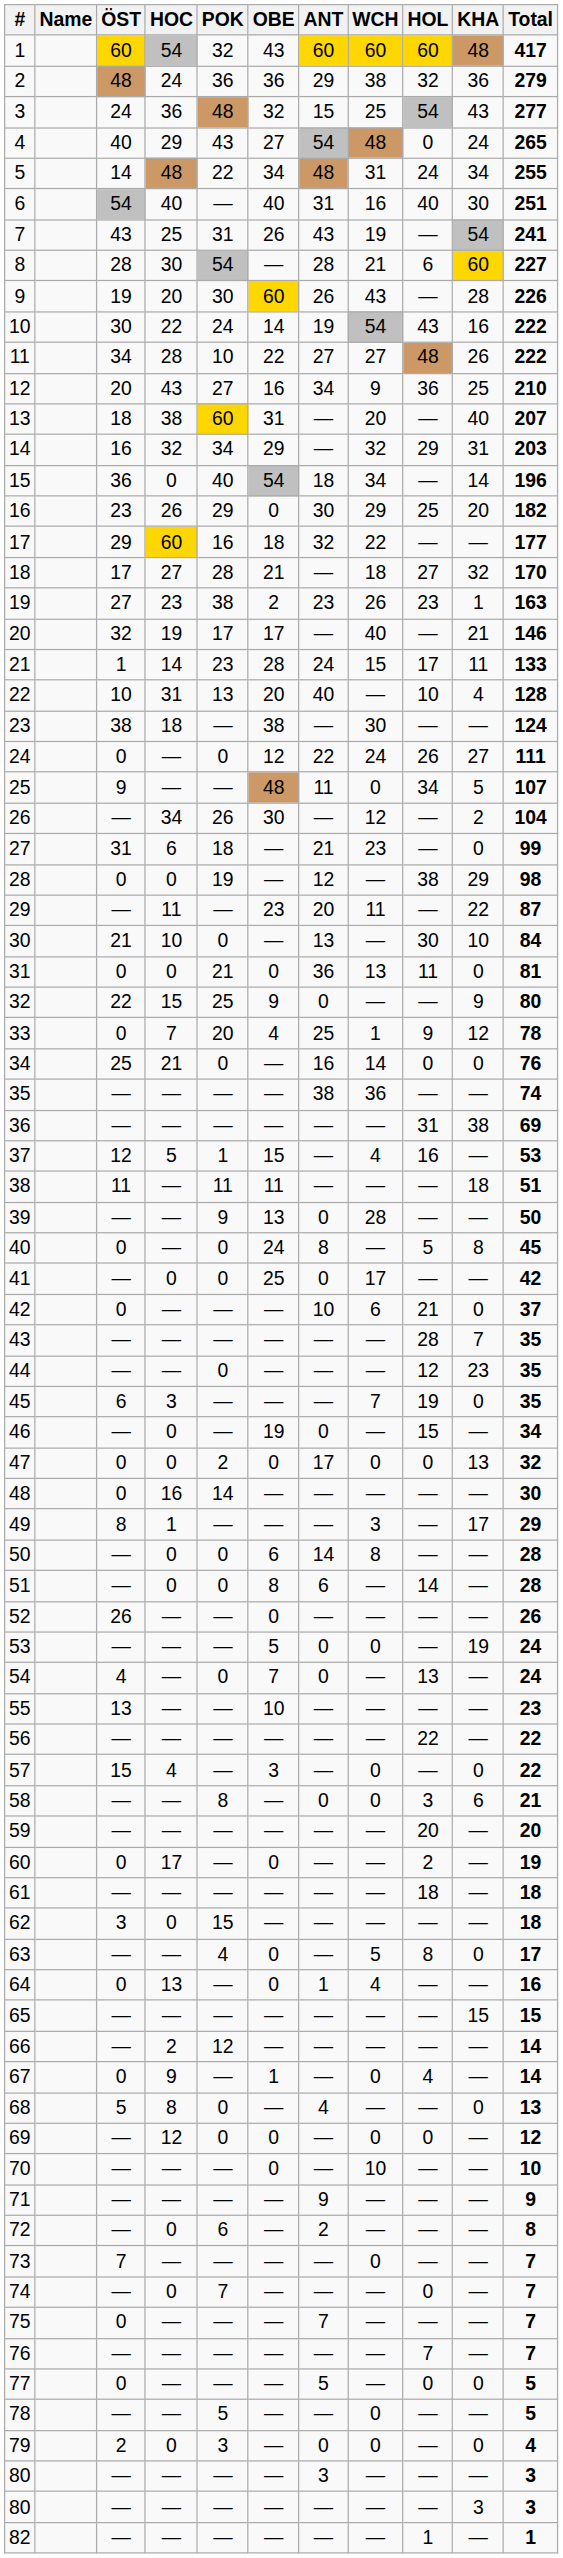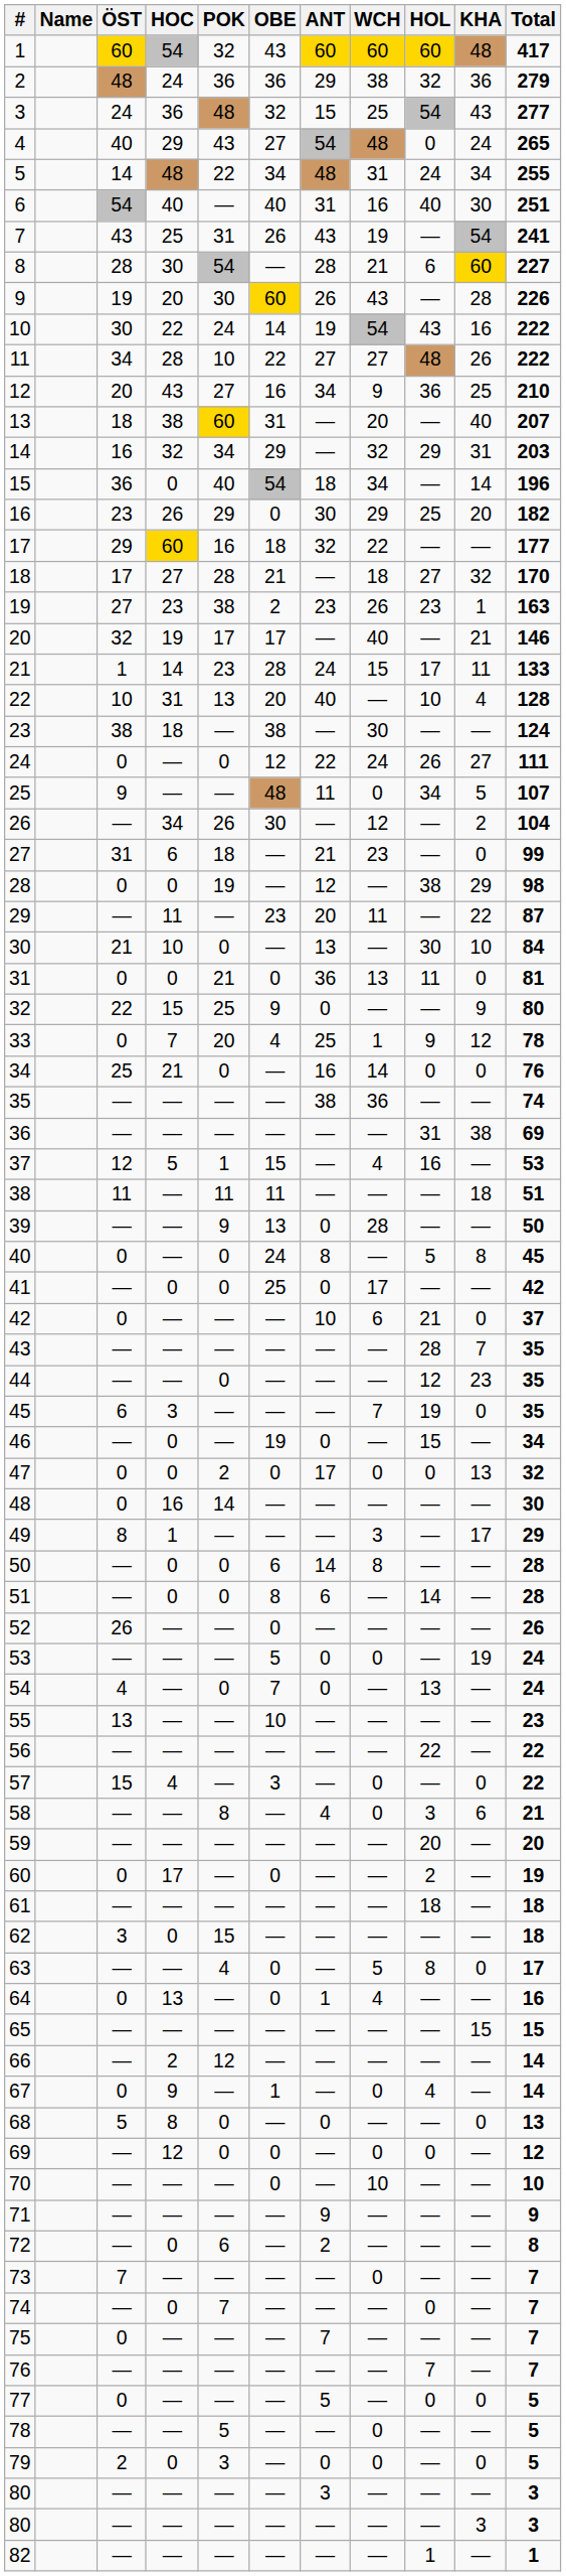 <table class="wikitable sortable" style="text-align:center;">
 <tr>
 <th>#</th>
 <th>Name</th>
 <th>ÖST</th>
 <th>HOC</th>
 <th>POK</th>
 <th>OBE</th>
 <th>ANT</th>
 <th>WCH</th>
 <th>HOL</th>
 <th>KHA</th>
 <th>Total</th>
 </tr>
 <tr>
 <td>1</td>
 <td align="left"></td>
 <td bgcolor="gold">60</td>
 <td bgcolor="silver">54</td>
 <td>32</td>
 <td>43</td>
 <td bgcolor="gold">60</td>
 <td bgcolor="gold">60</td>
 <td bgcolor="gold">60</td>
 <td bgcolor="CC9966">48</td>
 <td><strong>417</strong></td>
 </tr>
 <tr>
 <td>2</td>
 <td align="left"></td>
 <td bgcolor="CC9966">48</td>
 <td>24</td>
 <td>36</td>
 <td>36</td>
 <td>29</td>
 <td>38</td>
 <td>32</td>
 <td>36</td>
 <td><strong>279</strong></td>
 </tr>
 <tr>
 <td>3</td>
 <td align="left"></td>
 <td>24</td>
 <td>36</td>
 <td bgcolor="CC9966">48</td>
 <td>32</td>
 <td>15</td>
 <td>25</td>
 <td bgcolor="silver">54</td>
 <td>43</td>
 <td><strong>277</strong></td>
 </tr>
 <tr>
 <td>4</td>
 <td align="left"></td>
 <td>40</td>
 <td>29</td>
 <td>43</td>
 <td>27</td>
 <td bgcolor="silver">54</td>
 <td bgcolor="CC9966">48</td>
 <td>0</td>
 <td>24</td>
 <td><strong>265</strong></td>
 </tr>
 <tr>
 <td>5</td>
 <td align="left"></td>
 <td>14</td>
 <td bgcolor="CC9966">48</td>
 <td>22</td>
 <td>34</td>
 <td bgcolor="CC9966">48</td>
 <td>31</td>
 <td>24</td>
 <td>34</td>
 <td><strong>255</strong></td>
 </tr>
 <tr>
 <td>6</td>
 <td align="left"></td>
 <td bgcolor="silver">54</td>
 <td>40</td>
 <td>—</td>
 <td>40</td>
 <td>31</td>
 <td>16</td>
 <td>40</td>
 <td>30</td>
 <td><strong>251</strong></td>
 </tr>
 <tr>
 <td>7</td>
 <td align="left"></td>
 <td>43</td>
 <td>25</td>
 <td>31</td>
 <td>26</td>
 <td>43</td>
 <td>19</td>
 <td>—</td>
 <td bgcolor="silver">54</td>
 <td><strong>241</strong></td>
 </tr>
 <tr>
 <td>8</td>
 <td align="left"></td>
 <td>28</td>
 <td>30</td>
 <td bgcolor="silver">54</td>
 <td>—</td>
 <td>28</td>
 <td>21</td>
 <td>6</td>
 <td bgcolor="gold">60</td>
 <td><strong>227</strong></td>
 </tr>
 <tr>
 <td>9</td>
 <td align="left"></td>
 <td>19</td>
 <td>20</td>
 <td>30</td>
 <td bgcolor="gold">60</td>
 <td>26</td>
 <td>43</td>
 <td>—</td>
 <td>28</td>
 <td><strong>226</strong></td>
 </tr>
 <tr>
 <td>10</td>
 <td align="left"></td>
 <td>30</td>
 <td>22</td>
 <td>24</td>
 <td>14</td>
 <td>19</td>
 <td bgcolor="silver">54</td>
 <td>43</td>
 <td>16</td>
 <td><strong>222</strong></td>
 </tr>
 <tr>
 <td>11</td>
 <td align="left"></td>
 <td>34</td>
 <td>28</td>
 <td>10</td>
 <td>22</td>
 <td>27</td>
 <td>27</td>
 <td bgcolor="CC9966">48</td>
 <td>26</td>
 <td><strong>222</strong></td>
 </tr>
 <tr>
 <td>12</td>
 <td align="left"></td>
 <td>20</td>
 <td>43</td>
 <td>27</td>
 <td>16</td>
 <td>34</td>
 <td>9</td>
 <td>36</td>
 <td>25</td>
 <td><strong>210</strong></td>
 </tr>
 <tr>
 <td>13</td>
 <td align="left"></td>
 <td>18</td>
 <td>38</td>
 <td bgcolor="gold">60</td>
 <td>31</td>
 <td>—</td>
 <td>20</td>
 <td>—</td>
 <td>40</td>
 <td><strong>207</strong></td>
 </tr>
 <tr>
 <td>14</td>
 <td align="left"></td>
 <td>16</td>
 <td>32</td>
 <td>34</td>
 <td>29</td>
 <td>—</td>
 <td>32</td>
 <td>29</td>
 <td>31</td>
 <td><strong>203</strong></td>
 </tr>
 <tr>
 <td>15</td>
 <td align="left"></td>
 <td>36</td>
 <td>0</td>
 <td>40</td>
 <td bgcolor="silver">54</td>
 <td>18</td>
 <td>34</td>
 <td>—</td>
 <td>14</td>
 <td><strong>196</strong></td>
 </tr>
 <tr>
 <td>16</td>
 <td align="left"></td>
 <td>23</td>
 <td>26</td>
 <td>29</td>
 <td>0</td>
 <td>30</td>
 <td>29</td>
 <td>25</td>
 <td>20</td>
 <td><strong>182</strong></td>
 </tr>
 <tr>
 <td>17</td>
 <td align="left"></td>
 <td>29</td>
 <td bgcolor="gold">60</td>
 <td>16</td>
 <td>18</td>
 <td>32</td>
 <td>22</td>
 <td>—</td>
 <td>—</td>
 <td><strong>177</strong></td>
 </tr>
 <tr>
 <td>18</td>
 <td align="left"></td>
 <td>17</td>
 <td>27</td>
 <td>28</td>
 <td>21</td>
 <td>—</td>
 <td>18</td>
 <td>27</td>
 <td>32</td>
 <td><strong>170</strong></td>
 </tr>
 <tr>
 <td>19</td>
 <td align="left"></td>
 <td>27</td>
 <td>23</td>
 <td>38</td>
 <td>2</td>
 <td>23</td>
 <td>26</td>
 <td>23</td>
 <td>1</td>
 <td><strong>163</strong></td>
 </tr>
 <tr>
 <td>20</td>
 <td align="left"></td>
 <td>32</td>
 <td>19</td>
 <td>17</td>
 <td>17</td>
 <td>—</td>
 <td>40</td>
 <td>—</td>
 <td>21</td>
 <td><strong>146</strong></td>
 </tr>
 <tr>
 <td>21</td>
 <td align="left"></td>
 <td>1</td>
 <td>14</td>
 <td>23</td>
 <td>28</td>
 <td>24</td>
 <td>15</td>
 <td>17</td>
 <td>11</td>
 <td><strong>133</strong></td>
 </tr>
 <tr>
 <td>22</td>
 <td align="left"></td>
 <td>10</td>
 <td>31</td>
 <td>13</td>
 <td>20</td>
 <td>40</td>
 <td>—</td>
 <td>10</td>
 <td>4</td>
 <td><strong>128</strong></td>
 </tr>
 <tr>
 <td>23</td>
 <td align="left"></td>
 <td>38</td>
 <td>18</td>
 <td>—</td>
 <td>38</td>
 <td>—</td>
 <td>30</td>
 <td>—</td>
 <td>—</td>
 <td><strong>124</strong></td>
 </tr>
 <tr>
 <td>24</td>
 <td align="left"></td>
 <td>0</td>
 <td>—</td>
 <td>0</td>
 <td>12</td>
 <td>22</td>
 <td>24</td>
 <td>26</td>
 <td>27</td>
 <td><strong>111</strong></td>
 </tr>
 <tr>
 <td>25</td>
 <td align="left"></td>
 <td>9</td>
 <td>—</td>
 <td>—</td>
 <td bgcolor="CC9966">48</td>
 <td>11</td>
 <td>0</td>
 <td>34</td>
 <td>5</td>
 <td><strong>107</strong></td>
 </tr>
 <tr>
 <td>26</td>
 <td align="left"></td>
 <td>—</td>
 <td>34</td>
 <td>26</td>
 <td>30</td>
 <td>—</td>
 <td>12</td>
 <td>—</td>
 <td>2</td>
 <td><strong>104</strong></td>
 </tr>
 <tr>
 <td>27</td>
 <td align="left"></td>
 <td>31</td>
 <td>6</td>
 <td>18</td>
 <td>—</td>
 <td>21</td>
 <td>23</td>
 <td>—</td>
 <td>0</td>
 <td><strong>99</strong></td>
 </tr>
 <tr>
 <td>28</td>
 <td align="left"></td>
 <td>0</td>
 <td>0</td>
 <td>19</td>
 <td>—</td>
 <td>12</td>
 <td>—</td>
 <td>38</td>
 <td>29</td>
 <td><strong>98</strong></td>
 </tr>
 <tr>
 <td>29</td>
 <td align="left"></td>
 <td>—</td>
 <td>11</td>
 <td>—</td>
 <td>23</td>
 <td>20</td>
 <td>11</td>
 <td>—</td>
 <td>22</td>
 <td><strong>87</strong></td>
 </tr>
 <tr>
 <td>30</td>
 <td align="left"></td>
 <td>21</td>
 <td>10</td>
 <td>0</td>
 <td>—</td>
 <td>13</td>
 <td>—</td>
 <td>30</td>
 <td>10</td>
 <td><strong>84</strong></td>
 </tr>
 <tr>
 <td>31</td>
 <td align="left"></td>
 <td>0</td>
 <td>0</td>
 <td>21</td>
 <td>0</td>
 <td>36</td>
 <td>13</td>
 <td>11</td>
 <td>0</td>
 <td><strong>81</strong></td>
 </tr>
 <tr>
 <td>32</td>
 <td align="left"></td>
 <td>22</td>
 <td>15</td>
 <td>25</td>
 <td>9</td>
 <td>0</td>
 <td>—</td>
 <td>—</td>
 <td>9</td>
 <td><strong>80</strong></td>
 </tr>
 <tr>
 <td>33</td>
 <td align="left"></td>
 <td>0</td>
 <td>7</td>
 <td>20</td>
 <td>4</td>
 <td>25</td>
 <td>1</td>
 <td>9</td>
 <td>12</td>
 <td><strong>78</strong></td>
 </tr>
 <tr>
 <td>34</td>
 <td align="left"></td>
 <td>25</td>
 <td>21</td>
 <td>0</td>
 <td>—</td>
 <td>16</td>
 <td>14</td>
 <td>0</td>
 <td>0</td>
 <td><strong>76</strong></td>
 </tr>
 <tr>
 <td>35</td>
 <td align="left"></td>
 <td>—</td>
 <td>—</td>
 <td>—</td>
 <td>—</td>
 <td>38</td>
 <td>36</td>
 <td>—</td>
 <td>—</td>
 <td><strong>74</strong></td>
 </tr>
 <tr>
 <td>36</td>
 <td align="left"></td>
 <td>—</td>
 <td>—</td>
 <td>—</td>
 <td>—</td>
 <td>—</td>
 <td>—</td>
 <td>31</td>
 <td>38</td>
 <td><strong>69</strong></td>
 </tr>
 <tr>
 <td>37</td>
 <td align="left"></td>
 <td>12</td>
 <td>5</td>
 <td>1</td>
 <td>15</td>
 <td>—</td>
 <td>4</td>
 <td>16</td>
 <td>—</td>
 <td><strong>53</strong></td>
 </tr>
 <tr>
 <td>38</td>
 <td align="left"></td>
 <td>11</td>
 <td>—</td>
 <td>11</td>
 <td>11</td>
 <td>—</td>
 <td>—</td>
 <td>—</td>
 <td>18</td>
 <td><strong>51</strong></td>
 </tr>
 <tr>
 <td>39</td>
 <td align="left"></td>
 <td>—</td>
 <td>—</td>
 <td>9</td>
 <td>13</td>
 <td>0</td>
 <td>28</td>
 <td>—</td>
 <td>—</td>
 <td><strong>50</strong></td>
 </tr>
 <tr>
 <td>40</td>
 <td align="left"></td>
 <td>0</td>
 <td>—</td>
 <td>0</td>
 <td>24</td>
 <td>8</td>
 <td>—</td>
 <td>5</td>
 <td>8</td>
 <td><strong>45</strong></td>
 </tr>
 <tr>
 <td>41</td>
 <td align="left"></td>
 <td>—</td>
 <td>0</td>
 <td>0</td>
 <td>25</td>
 <td>0</td>
 <td>17</td>
 <td>—</td>
 <td>—</td>
 <td><strong>42</strong></td>
 </tr>
 <tr>
 <td>42</td>
 <td align="left"></td>
 <td>0</td>
 <td>—</td>
 <td>—</td>
 <td>—</td>
 <td>10</td>
 <td>6</td>
 <td>21</td>
 <td>0</td>
 <td><strong>37</strong></td>
 </tr>
 <tr>
 <td>43</td>
 <td align="left"></td>
 <td>—</td>
 <td>—</td>
 <td>—</td>
 <td>—</td>
 <td>—</td>
 <td>—</td>
 <td>28</td>
 <td>7</td>
 <td><strong>35</strong></td>
 </tr>
 <tr>
 <td>44</td>
 <td align="left"></td>
 <td>—</td>
 <td>—</td>
 <td>0</td>
 <td>—</td>
 <td>—</td>
 <td>—</td>
 <td>12</td>
 <td>23</td>
 <td><strong>35</strong></td>
 </tr>
 <tr>
 <td>45</td>
 <td align="left"></td>
 <td>6</td>
 <td>3</td>
 <td>—</td>
 <td>—</td>
 <td>—</td>
 <td>7</td>
 <td>19</td>
 <td>0</td>
 <td><strong>35</strong></td>
 </tr>
 <tr>
 <td>46</td>
 <td align="left"></td>
 <td>—</td>
 <td>0</td>
 <td>—</td>
 <td>19</td>
 <td>0</td>
 <td>—</td>
 <td>15</td>
 <td>—</td>
 <td><strong>34</strong></td>
 </tr>
 <tr>
 <td>47</td>
 <td align="left"></td>
 <td>0</td>
 <td>0</td>
 <td>2</td>
 <td>0</td>
 <td>17</td>
 <td>0</td>
 <td>0</td>
 <td>13</td>
 <td><strong>32</strong></td>
 </tr>
 <tr>
 <td>48</td>
 <td align="left"></td>
 <td>0</td>
 <td>16</td>
 <td>14</td>
 <td>—</td>
 <td>—</td>
 <td>—</td>
 <td>—</td>
 <td>—</td>
 <td><strong>30</strong></td>
 </tr>
 <tr>
 <td>49</td>
 <td align="left"></td>
 <td>8</td>
 <td>1</td>
 <td>—</td>
 <td>—</td>
 <td>—</td>
 <td>3</td>
 <td>—</td>
 <td>17</td>
 <td><strong>29</strong></td>
 </tr>
 <tr>
 <td>50</td>
 <td align="left"></td>
 <td>—</td>
 <td>0</td>
 <td>0</td>
 <td>6</td>
 <td>14</td>
 <td>8</td>
 <td>—</td>
 <td>—</td>
 <td><strong>28</strong></td>
 </tr>
 <tr>
 <td>51</td>
 <td align="left"></td>
 <td>—</td>
 <td>0</td>
 <td>0</td>
 <td>8</td>
 <td>6</td>
 <td>—</td>
 <td>14</td>
 <td>—</td>
 <td><strong>28</strong></td>
 </tr>
 <tr>
 <td>52</td>
 <td align="left"></td>
 <td>26</td>
 <td>—</td>
 <td>—</td>
 <td>0</td>
 <td>—</td>
 <td>—</td>
 <td>—</td>
 <td>—</td>
 <td><strong>26</strong></td>
 </tr>
 <tr>
 <td>53</td>
 <td align="left"></td>
 <td>—</td>
 <td>—</td>
 <td>—</td>
 <td>5</td>
 <td>0</td>
 <td>0</td>
 <td>—</td>
 <td>19</td>
 <td><strong>24</strong></td>
 </tr>
 <tr>
 <td>54</td>
 <td align="left"></td>
 <td>4</td>
 <td>—</td>
 <td>0</td>
 <td>7</td>
 <td>0</td>
 <td>—</td>
 <td>13</td>
 <td>—</td>
 <td><strong>24</strong></td>
 </tr>
 <tr>
 <td>55</td>
 <td align="left"></td>
 <td>13</td>
 <td>—</td>
 <td>—</td>
 <td>10</td>
 <td>—</td>
 <td>—</td>
 <td>—</td>
 <td>—</td>
 <td><strong>23</strong></td>
 </tr>
 <tr>
 <td>56</td>
 <td align="left"></td>
 <td>—</td>
 <td>—</td>
 <td>—</td>
 <td>—</td>
 <td>—</td>
 <td>—</td>
 <td>22</td>
 <td>—</td>
 <td><strong>22</strong></td>
 </tr>
 <tr>
 <td>57</td>
 <td align="left"></td>
 <td>15</td>
 <td>4</td>
 <td>—</td>
 <td>3</td>
 <td>—</td>
 <td>0</td>
 <td>—</td>
 <td>0</td>
 <td><strong>22</strong></td>
 </tr>
 <tr>
 <td>58</td>
 <td align="left"></td>
 <td>—</td>
 <td>—</td>
 <td>8</td>
 <td>—</td>
-<td>0</td>
+<td>4</td>
 <td>0</td>
 <td>3</td>
 <td>6</td>
 <td><strong>21</strong></td>
 </tr>
 <tr>
 <td>59</td>
 <td align="left"></td>
 <td>—</td>
 <td>—</td>
 <td>—</td>
 <td>—</td>
 <td>—</td>
 <td>—</td>
 <td>20</td>
 <td>—</td>
 <td><strong>20</strong></td>
 </tr>
 <tr>
 <td>60</td>
 <td align="left"></td>
 <td>0</td>
 <td>17</td>
 <td>—</td>
 <td>0</td>
 <td>—</td>
 <td>—</td>
 <td>2</td>
 <td>—</td>
 <td><strong>19</strong></td>
 </tr>
 <tr>
 <td>61</td>
 <td align="left"></td>
 <td>—</td>
 <td>—</td>
 <td>—</td>
 <td>—</td>
 <td>—</td>
 <td>—</td>
 <td>18</td>
 <td>—</td>
 <td><strong>18</strong></td>
 </tr>
 <tr>
 <td>62</td>
 <td align="left"></td>
 <td>3</td>
 <td>0</td>
 <td>15</td>
 <td>—</td>
 <td>—</td>
 <td>—</td>
 <td>—</td>
 <td>—</td>
 <td><strong>18</strong></td>
 </tr>
 <tr>
 <td>63</td>
 <td align="left"></td>
 <td>—</td>
 <td>—</td>
 <td>4</td>
 <td>0</td>
 <td>—</td>
 <td>5</td>
 <td>8</td>
 <td>0</td>
 <td><strong>17</strong></td>
 </tr>
 <tr>
 <td>64</td>
 <td align="left"></td>
 <td>0</td>
 <td>13</td>
 <td>—</td>
 <td>0</td>
 <td>1</td>
 <td>4</td>
 <td>—</td>
 <td>—</td>
 <td><strong>16</strong></td>
 </tr>
 <tr>
 <td>65</td>
 <td align="left"></td>
 <td>—</td>
 <td>—</td>
 <td>—</td>
 <td>—</td>
 <td>—</td>
 <td>—</td>
 <td>—</td>
 <td>15</td>
 <td><strong>15</strong></td>
 </tr>
 <tr>
 <td>66</td>
 <td align="left"></td>
 <td>—</td>
 <td>2</td>
 <td>12</td>
 <td>—</td>
 <td>—</td>
 <td>—</td>
 <td>—</td>
 <td>—</td>
 <td><strong>14</strong></td>
 </tr>
 <tr>
 <td>67</td>
 <td align="left"></td>
 <td>0</td>
 <td>9</td>
 <td>—</td>
 <td>1</td>
 <td>—</td>
 <td>0</td>
 <td>4</td>
 <td>—</td>
 <td><strong>14</strong></td>
 </tr>
 <tr>
 <td>68</td>
 <td align="left"></td>
 <td>5</td>
 <td>8</td>
 <td>0</td>
 <td>—</td>
-<td>4</td>
+<td>0</td>
 <td>—</td>
 <td>—</td>
 <td>0</td>
 <td><strong>13</strong></td>
 </tr>
 <tr>
 <td>69</td>
 <td align="left"></td>
 <td>—</td>
 <td>12</td>
 <td>0</td>
 <td>0</td>
 <td>—</td>
 <td>0</td>
 <td>0</td>
 <td>—</td>
 <td><strong>12</strong></td>
 </tr>
 <tr>
 <td>70</td>
 <td align="left"></td>
 <td>—</td>
 <td>—</td>
 <td>—</td>
 <td>0</td>
 <td>—</td>
 <td>10</td>
 <td>—</td>
 <td>—</td>
 <td><strong>10</strong></td>
 </tr>
 <tr>
 <td>71</td>
 <td align="left"></td>
 <td>—</td>
 <td>—</td>
 <td>—</td>
 <td>—</td>
 <td>9</td>
 <td>—</td>
 <td>—</td>
 <td>—</td>
 <td><strong>9</strong></td>
 </tr>
 <tr>
 <td>72</td>
 <td align="left"></td>
 <td>—</td>
 <td>0</td>
 <td>6</td>
 <td>—</td>
 <td>2</td>
 <td>—</td>
 <td>—</td>
 <td>—</td>
 <td><strong>8</strong></td>
 </tr>
 <tr>
 <td>73</td>
 <td align="left"></td>
 <td>7</td>
 <td>—</td>
 <td>—</td>
 <td>—</td>
 <td>—</td>
 <td>0</td>
 <td>—</td>
 <td>—</td>
 <td><strong>7</strong></td>
 </tr>
 <tr>
 <td>74</td>
 <td align="left"></td>
 <td>—</td>
 <td>0</td>
 <td>7</td>
 <td>—</td>
 <td>—</td>
 <td>—</td>
 <td>0</td>
 <td>—</td>
 <td><strong>7</strong></td>
 </tr>
 <tr>
 <td>75</td>
 <td align="left"></td>
 <td>0</td>
 <td>—</td>
 <td>—</td>
 <td>—</td>
 <td>7</td>
 <td>—</td>
 <td>—</td>
 <td>—</td>
 <td><strong>7</strong></td>
 </tr>
 <tr>
 <td>76</td>
 <td align="left"></td>
 <td>—</td>
 <td>—</td>
 <td>—</td>
 <td>—</td>
 <td>—</td>
 <td>—</td>
 <td>7</td>
 <td>—</td>
 <td><strong>7</strong></td>
 </tr>
 <tr>
 <td>77</td>
 <td align="left"></td>
 <td>0</td>
 <td>—</td>
 <td>—</td>
 <td>—</td>
 <td>5</td>
 <td>—</td>
 <td>0</td>
 <td>0</td>
 <td><strong>5</strong></td>
 </tr>
 <tr>
 <td>78</td>
 <td align="left"></td>
 <td>—</td>
 <td>—</td>
 <td>5</td>
 <td>—</td>
 <td>—</td>
 <td>0</td>
 <td>—</td>
 <td>—</td>
 <td><strong>5</strong></td>
 </tr>
 <tr>
 <td>79</td>
 <td align="left"></td>
 <td>2</td>
 <td>0</td>
 <td>3</td>
 <td>—</td>
 <td>0</td>
 <td>0</td>
 <td>—</td>
 <td>0</td>
-<td><strong>4</strong></td>
+<td><strong>5</strong></td>
 </tr>
 <tr>
 <td>80</td>
 <td align="left"></td>
 <td>—</td>
 <td>—</td>
 <td>—</td>
 <td>—</td>
 <td>3</td>
 <td>—</td>
 <td>—</td>
 <td>—</td>
 <td><strong>3</strong></td>
 </tr>
 <tr>
 <td>80</td>
 <td align="left"></td>
 <td>—</td>
 <td>—</td>
 <td>—</td>
 <td>—</td>
 <td>—</td>
 <td>—</td>
 <td>—</td>
 <td>3</td>
 <td><strong>3</strong></td>
 </tr>
 <tr>
 <td>82</td>
 <td align="left"></td>
 <td>—</td>
 <td>—</td>
 <td>—</td>
 <td>—</td>
 <td>—</td>
 <td>—</td>
 <td>1</td>
 <td>—</td>
 <td><strong>1</strong></td>
 </tr>
 </table>
